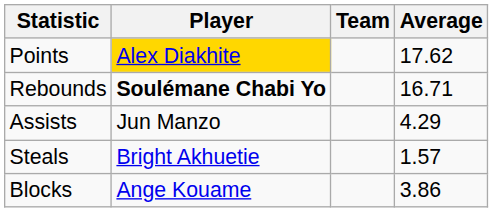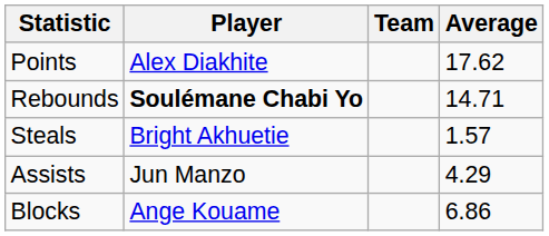 <table class=wikitable>
 <tr>
 <th>Statistic</th>
 <th>Player</th>
 <th>Team</th>
 <th>Average</th>
 </tr>
 <tr>
 <td>Points</td>
-<td style="background: gold;"> <a href='#'>Alex Diakhite</a></td>
+<td> <a href='#'>Alex Diakhite</a></td>
 <td></td>
 <td>17.62</td>
 </tr>
 <tr>
 <td>Rebounds</td>
 <td><strong> Soulémane Chabi Yo</strong></td>
 <td></td>
-<td>16.71</td>
+<td>14.71</td>
+</tr>
+<tr>
+<td>Steals</td>
+<td> <a href='#'>Bright Akhuetie</a></td>
+<td></td>
+<td>1.57</td>
 </tr>
 <tr>
 <td>Assists</td>
 <td> Jun Manzo</td>
 <td></td>
 <td>4.29</td>
 </tr>
 <tr>
-<td>Steals</td>
-<td> <a href='#'>Bright Akhuetie</a></td>
-<td></td>
-<td>1.57</td>
-</tr>
-<tr>
 <td>Blocks</td>
 <td> <a href='#'>Ange Kouame</a></td>
 <td></td>
-<td>3.86</td>
+<td>6.86</td>
 </tr>
 </table>
